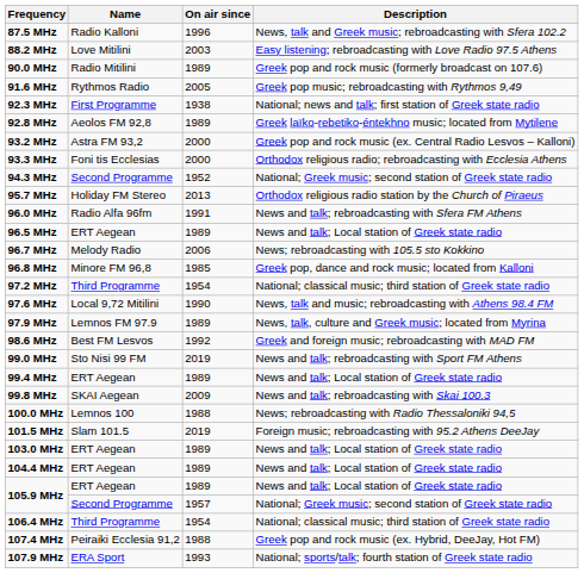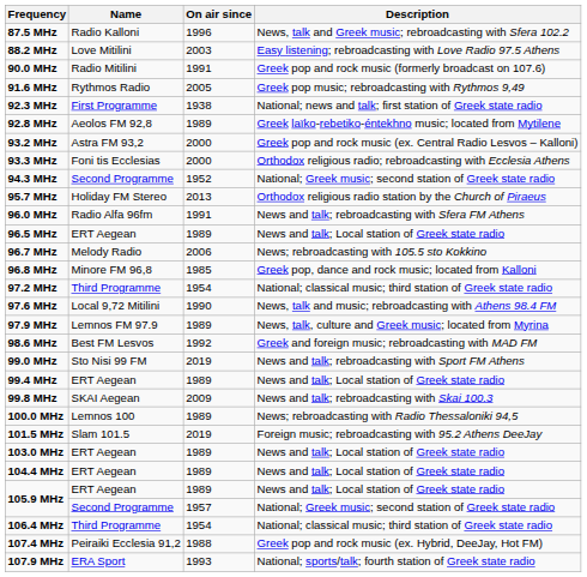 <table class="wikitable">
 <tr>
 <th>Frequency</th>
 <th>Name</th>
 <th>On air since</th>
 <th>Description</th>
 </tr>
 <tr>
 <td><strong>87.5 MHz</strong></td>
 <td>Radio Kalloni</td>
 <td>1996</td>
 <td>News, <a href='#'>talk</a> and <a href='#'>Greek music</a>; rebroadcasting with <em>Sfera 102.2</em></td>
 </tr>
 <tr>
 <td><strong>88.2 MHz</strong></td>
 <td>Love Mitilini</td>
 <td>2003</td>
 <td><a href='#'>Easy listening</a>; rebroadcasting with <em>Love Radio 97.5 Athens</em></td>
 </tr>
 <tr>
 <td><strong>90.0 MHz</strong></td>
 <td>Radio Mitilini</td>
-<td>1989</td>
+<td>1991</td>
 <td><a href='#'>Greek</a> pop and rock music (formerly broadcast on 107.6)</td>
 </tr>
 <tr>
 <td><strong>91.6 MHz</strong></td>
 <td>Rythmos Radio</td>
 <td>2005</td>
 <td><a href='#'>Greek</a> pop music; rebroadcasting with <em>Rythmos 9,49</em></td>
 </tr>
 <tr>
 <td><strong>92.3 MHz</strong></td>
 <td><a href='#'>First Programme</a></td>
 <td>1938</td>
 <td>National; news and <a href='#'>talk</a>; first station of <a href='#'>Greek state radio</a></td>
 </tr>
 <tr>
 <td><strong>92.8 MHz</strong></td>
 <td>Aeolos FM 92,8</td>
 <td>1989</td>
 <td><a href='#'>Greek</a> <a href='#'>laïko</a>-<a href='#'>rebetiko</a>-<a href='#'>éntekhno</a> music; located from <a href='#'>Mytilene</a></td>
 </tr>
 <tr>
 <td><strong>93.2 MHz</strong></td>
 <td>Astra FM 93,2</td>
 <td>2000</td>
 <td><a href='#'>Greek</a> pop and rock music (ex. Central Radio Lesvos – Kalloni)</td>
 </tr>
 <tr>
 <td><strong>93.3 MHz</strong></td>
 <td>Foni tis Ecclesias</td>
 <td>2000</td>
 <td><a href='#'>Orthodox</a> religious radio; rebroadcasting with <em>Ecclesia Athens</em></td>
 </tr>
 <tr>
 <td><strong>94.3 MHz</strong></td>
 <td><a href='#'>Second Programme</a></td>
 <td>1952</td>
 <td>National; <a href='#'>Greek music</a>; second station of <a href='#'>Greek state radio</a></td>
 </tr>
 <tr>
 <td><strong>95.7 MHz</strong></td>
 <td>Holiday FM Stereo</td>
 <td>2013</td>
 <td><a href='#'>Orthodox</a> religious radio station by the <em>Church of <a href='#'>Piraeus</a></em></td>
 </tr>
 <tr>
 <td><strong>96.0 MHz</strong></td>
 <td>Radio Alfa 96fm</td>
 <td>1991</td>
 <td>News and <a href='#'>talk</a>; rebroadcasting with <em>Sfera FM Athens</em></td>
 </tr>
 <tr>
 <td><strong>96.5 MHz</strong></td>
 <td>ERT Aegean</td>
 <td>1989</td>
 <td>News and <a href='#'>talk</a>; Local station of <a href='#'>Greek state radio</a></td>
 </tr>
 <tr>
 <td><strong>96.7 MHz</strong></td>
 <td>Melody Radio</td>
 <td>2006</td>
 <td>News; rebroadcasting with <em>105.5 sto Kokkino</em></td>
 </tr>
 <tr>
 <td><strong>96.8 MHz</strong></td>
 <td>Minore FM 96,8</td>
 <td>1985</td>
 <td><a href='#'>Greek</a> pop, dance and rock music; located from <a href='#'>Kalloni</a></td>
 </tr>
 <tr>
 <td><strong>97.2 MHz</strong></td>
 <td><a href='#'>Third Programme</a></td>
 <td>1954</td>
 <td>National; classical music; third station of <a href='#'>Greek state radio</a></td>
 </tr>
 <tr>
 <td><strong>97.6 MHz</strong></td>
 <td>Local 9,72 Mitilini</td>
 <td>1990</td>
 <td>News, <a href='#'>talk</a> and music; rebroadcasting with <em><a href='#'>Athens 98.4 FM</a></em></td>
 </tr>
 <tr>
 <td><strong>97.9 MHz</strong></td>
 <td>Lemnos FM 97.9</td>
 <td>1989</td>
 <td>News, <a href='#'>talk</a>, culture and <a href='#'>Greek music</a>; located from <a href='#'>Myrina</a></td>
 </tr>
 <tr>
 <td><strong>98.6 MHz</strong></td>
 <td>Best FM Lesvos</td>
 <td>1992</td>
 <td><a href='#'>Greek</a> and foreign music; rebroadcasting with <em>MAD FM</em></td>
 </tr>
 <tr>
 <td><strong>99.0 MHz</strong></td>
 <td>Sto Nisi 99 FM</td>
 <td>2019</td>
 <td>News and <a href='#'>talk</a>; rebroadcasting with <em>Sport FM Athens</em></td>
 </tr>
 <tr>
 <td><strong>99.4 MHz</strong></td>
 <td>ERT Aegean</td>
 <td>1989</td>
 <td>News and <a href='#'>talk</a>; Local station of <a href='#'>Greek state radio</a></td>
 </tr>
 <tr>
 <td><strong>99.8 MHz</strong></td>
 <td>SKAI Aegean</td>
 <td>2009</td>
 <td>News and <a href='#'>talk</a>; rebroadcasting with <em><a href='#'>Skai 100.3</a></em></td>
 </tr>
 <tr>
 <td><strong>100.0 MHz</strong></td>
 <td>Lemnos 100</td>
-<td>1988</td>
+<td>1989</td>
 <td>News; rebroadcasting with <em>Radio Thessaloniki 94,5</em></td>
 </tr>
 <tr>
 <td><strong>101.5 MHz</strong></td>
 <td>Slam 101.5</td>
 <td>2019</td>
 <td>Foreign music; rebroadcasting with <em>95.2 Athens DeeJay</em></td>
 </tr>
 <tr>
 <td><strong>103.0 MHz</strong></td>
 <td>ERT Aegean</td>
 <td>1989</td>
 <td>News and <a href='#'>talk</a>; Local station of <a href='#'>Greek state radio</a></td>
 </tr>
 <tr>
 <td><strong>104.4 MHz</strong></td>
 <td>ERT Aegean</td>
 <td>1989</td>
 <td>News and <a href='#'>talk</a>; Local station of <a href='#'>Greek state radio</a></td>
 </tr>
 <tr>
 <td rowspan="2"><strong>105.9 MHz</strong></td>
 <td>ERT Aegean</td>
 <td>1989</td>
 <td>News and <a href='#'>talk</a>; Local station of <a href='#'>Greek state radio</a></td>
 </tr>
 <tr>
 <td><a href='#'>Second Programme</a></td>
 <td>1957</td>
 <td>National; <a href='#'>Greek music</a>; second station of <a href='#'>Greek state radio</a></td>
 </tr>
 <tr>
 <td><strong>106.4 MHz</strong></td>
 <td><a href='#'>Third Programme</a></td>
 <td>1954</td>
 <td>National; classical music; third station of <a href='#'>Greek state radio</a></td>
 </tr>
 <tr>
 <td><strong>107.4 MHz</strong></td>
 <td>Peiraiki Ecclesia 91,2</td>
 <td>1988</td>
 <td><a href='#'>Greek</a> pop and rock music (ex. Hybrid, DeeJay, Hot FM)</td>
 </tr>
 <tr>
 <td><strong>107.9 MHz</strong></td>
 <td><a href='#'>ERA Sport</a></td>
 <td>1993</td>
 <td>National; <a href='#'>sports</a>/<a href='#'>talk</a>; fourth station of <a href='#'>Greek state radio</a></td>
 </tr>
 </table>
